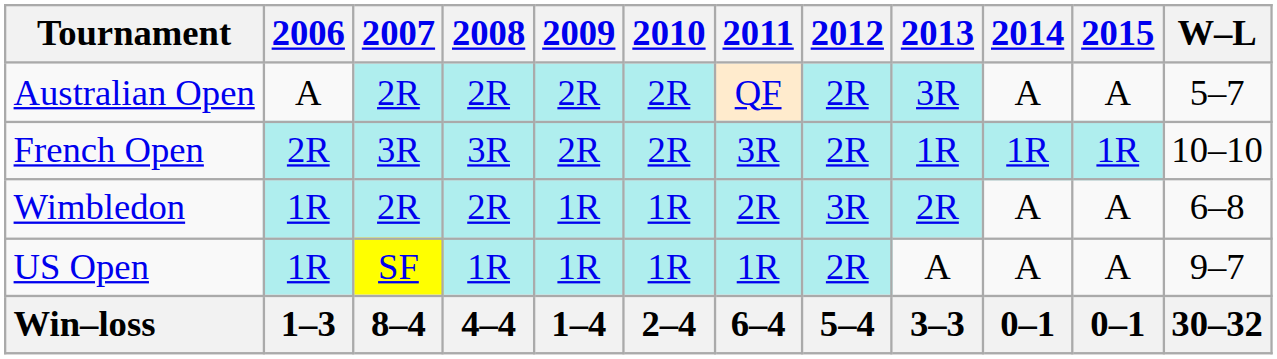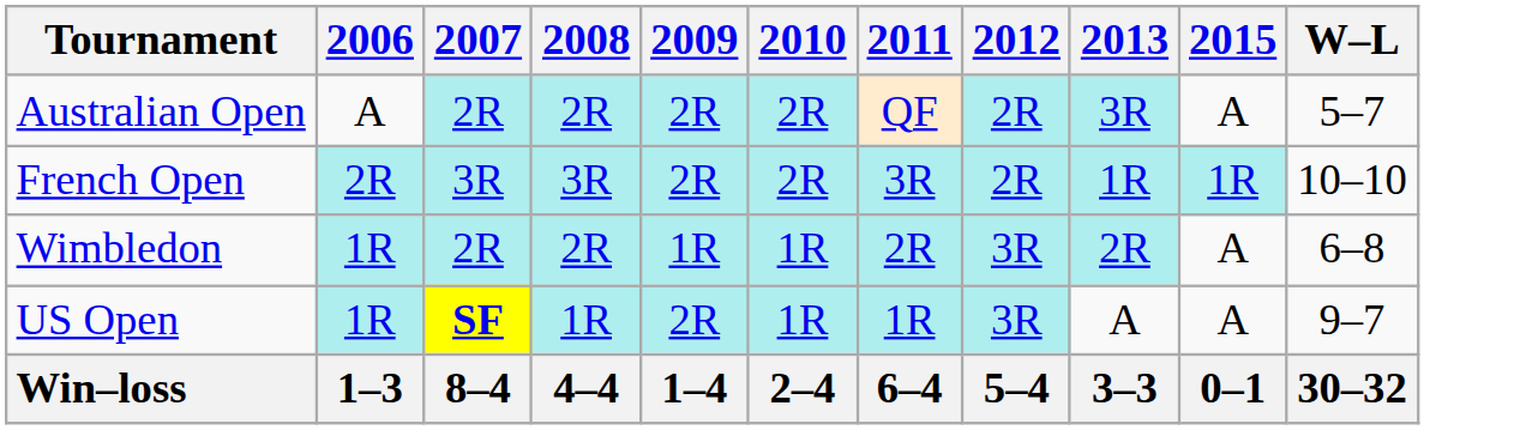 <table class=wikitable style=text-align:center;>
 <tr>
 <th>Tournament</th>
 <th><a href='#'>2006</a></th>
 <th><a href='#'>2007</a></th>
 <th><a href='#'>2008</a></th>
 <th><a href='#'>2009</a></th>
 <th><a href='#'>2010</a></th>
 <th><a href='#'>2011</a></th>
 <th><a href='#'>2012</a></th>
 <th><a href='#'>2013</a></th>
-<th><a href='#'>2014</a></th>
 <th><a href='#'>2015</a></th>
 <th>W–L</th>
 </tr>
 <tr>
 <td style=text-align:left><a href='#'>Australian Open</a></td>
 <td>A</td>
 <td style=background:#afeeee><a href='#'>2R</a></td>
 <td style=background:#afeeee><a href='#'>2R</a></td>
 <td style=background:#afeeee><a href='#'>2R</a></td>
 <td style=background:#afeeee><a href='#'>2R</a></td>
 <td style=background:#ffebcd><a href='#'>QF</a></td>
 <td style=background:#afeeee><a href='#'>2R</a></td>
 <td style=background:#afeeee><a href='#'>3R</a></td>
 <td>A</td>
-<td>A</td>
 <td>5–7</td>
 </tr>
 <tr>
 <td style=text-align:left><a href='#'>French Open</a></td>
 <td style=background:#afeeee><a href='#'>2R</a></td>
 <td style=background:#afeeee><a href='#'>3R</a></td>
 <td style=background:#afeeee><a href='#'>3R</a></td>
 <td style=background:#afeeee><a href='#'>2R</a></td>
 <td style=background:#afeeee><a href='#'>2R</a></td>
 <td style=background:#afeeee><a href='#'>3R</a></td>
 <td style=background:#afeeee><a href='#'>2R</a></td>
-<td style=background:#afeeee><a href='#'>1R</a></td>
 <td style=background:#afeeee><a href='#'>1R</a></td>
 <td style=background:#afeeee><a href='#'>1R</a></td>
 <td>10–10</td>
 </tr>
 <tr>
 <td style=text-align:left><a href='#'>Wimbledon</a></td>
 <td style=background:#afeeee><a href='#'>1R</a></td>
 <td style=background:#afeeee><a href='#'>2R</a></td>
 <td style=background:#afeeee><a href='#'>2R</a></td>
 <td style=background:#afeeee><a href='#'>1R</a></td>
 <td style=background:#afeeee><a href='#'>1R</a></td>
 <td style=background:#afeeee><a href='#'>2R</a></td>
 <td style=background:#afeeee><a href='#'>3R</a></td>
 <td style=background:#afeeee><a href='#'>2R</a></td>
 <td>A</td>
-<td>A</td>
 <td>6–8</td>
 </tr>
 <tr>
 <td style=text-align:left><a href='#'>US Open</a></td>
 <td style=background:#afeeee><a href='#'>1R</a></td>
-<td style=background:yellow><a href='#'>SF</a></td>
+<td style=background:yellow><strong><a href='#'>SF</a></strong></td>
+<td style=background:#afeeee><a href='#'>1R</a></td>
+<td style=background:#afeeee><a href='#'>2R</a></td>
 <td style=background:#afeeee><a href='#'>1R</a></td>
 <td style=background:#afeeee><a href='#'>1R</a></td>
-<td style=background:#afeeee><a href='#'>1R</a></td>
-<td style=background:#afeeee><a href='#'>1R</a></td>
-<td style=background:#afeeee><a href='#'>2R</a></td>
-<td>A</td>
+<td style=background:#afeeee><a href='#'>3R</a></td>
 <td>A</td>
 <td>A</td>
 <td>9–7</td>
 </tr>
 <tr style=background:#efefef;font-weight:bold>
 <th style=text-align:left>Win–loss</th>
 <th>1–3</th>
 <th>8–4</th>
 <th>4–4</th>
 <th>1–4</th>
 <th>2–4</th>
 <th>6–4</th>
 <th>5–4</th>
 <th>3–3</th>
 <th>0–1</th>
-<th>0–1</th>
 <th>30–32</th>
 </tr>
 </table>
